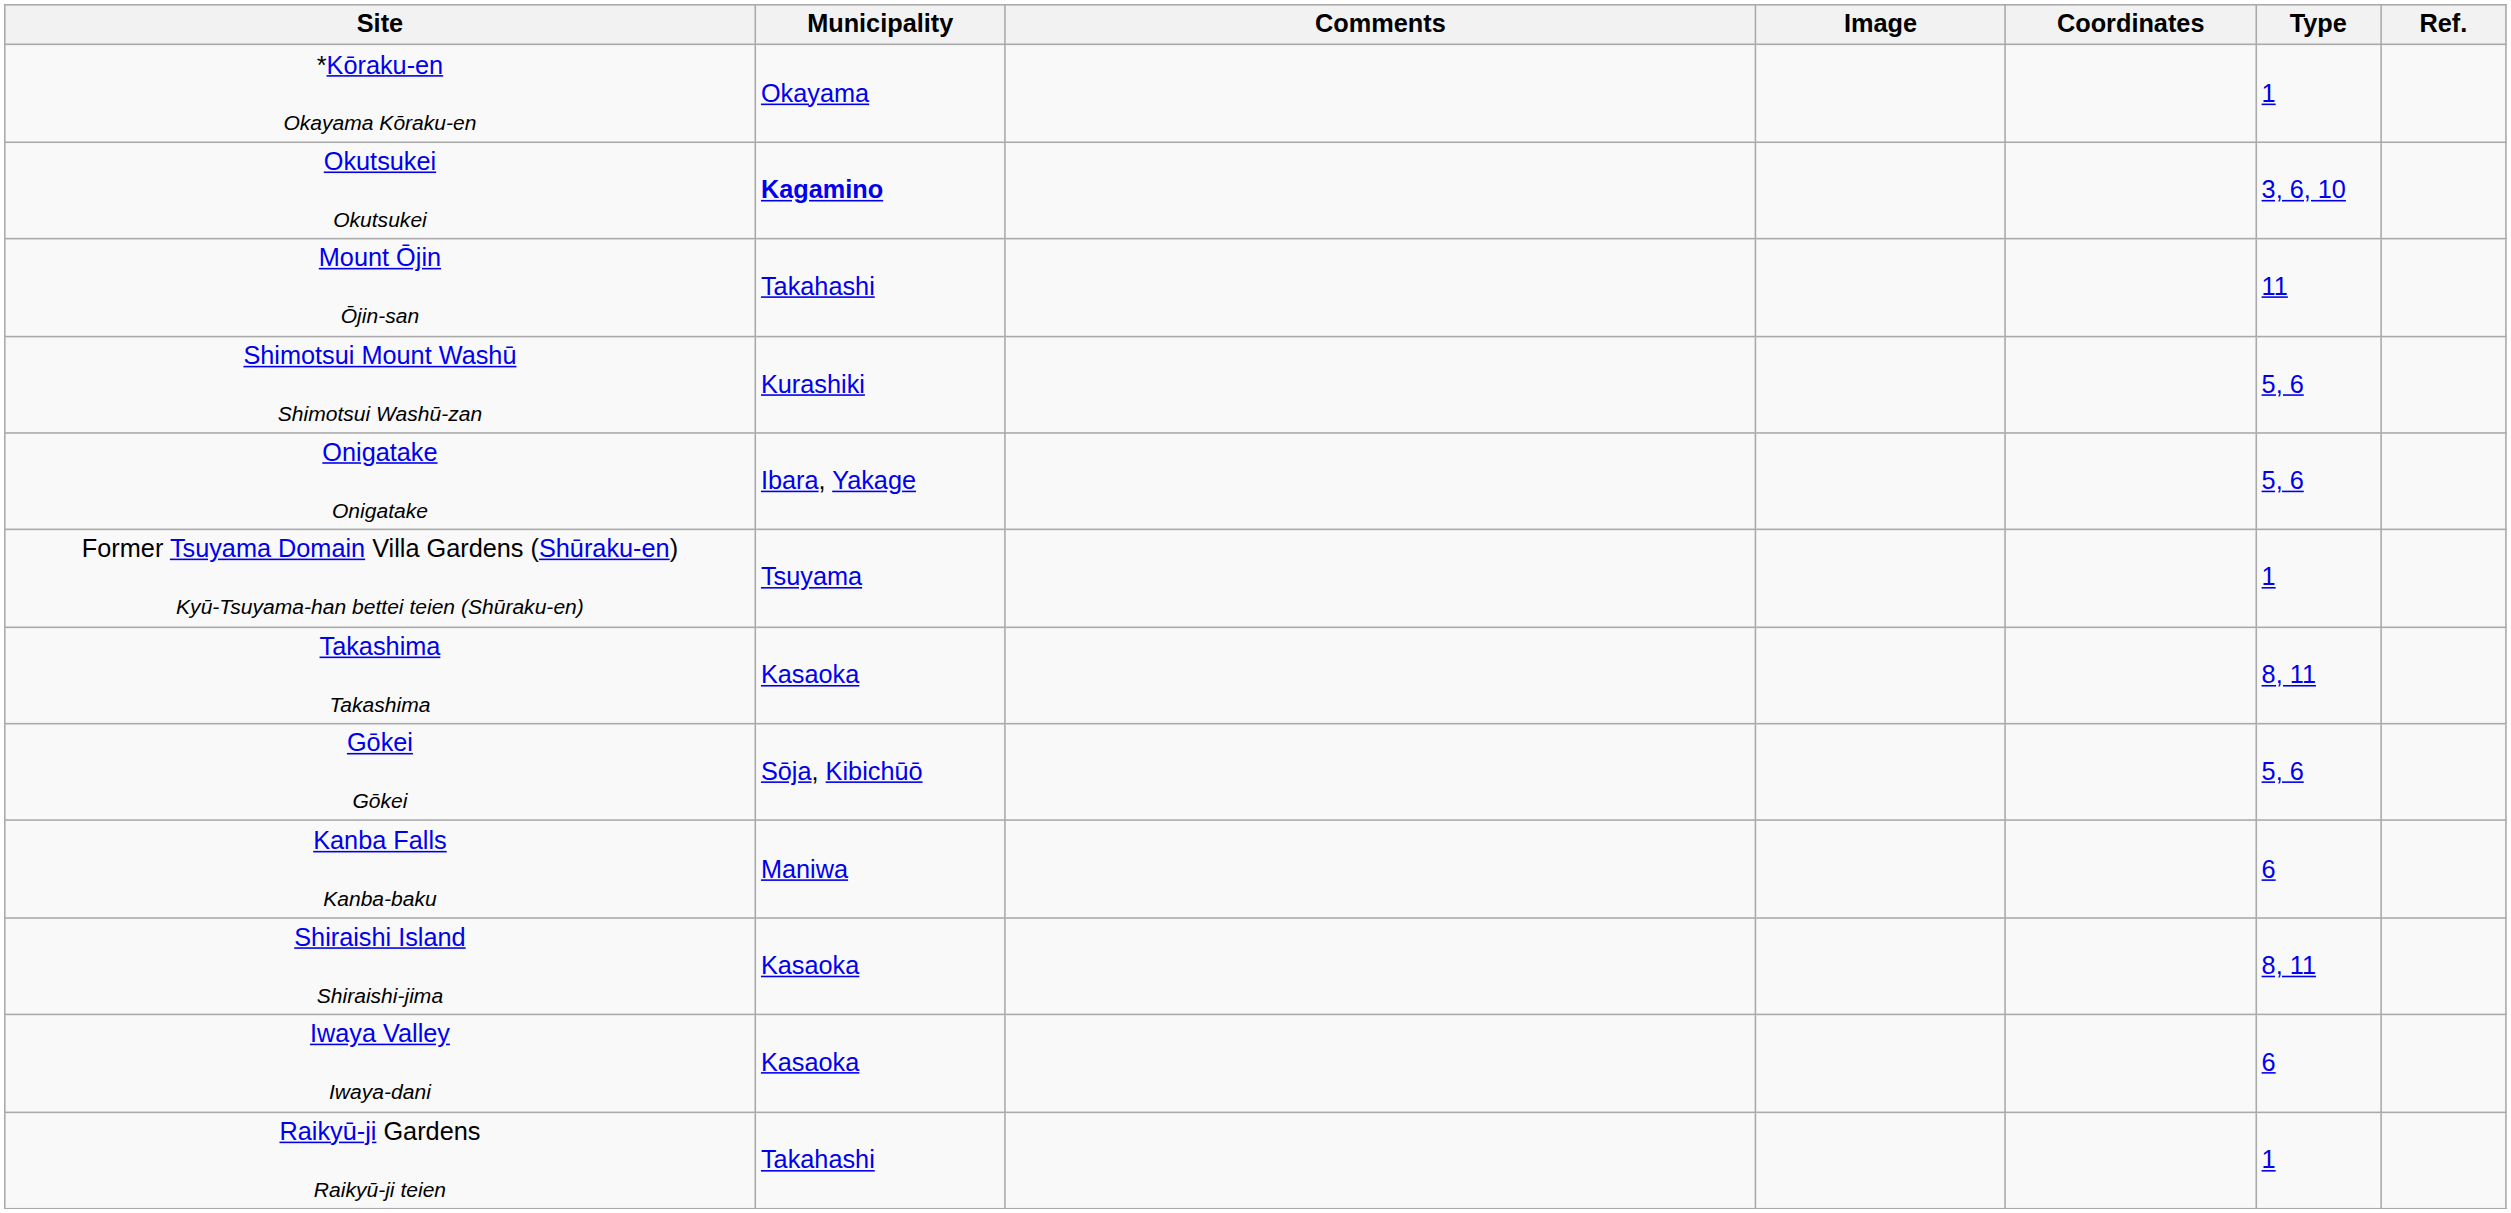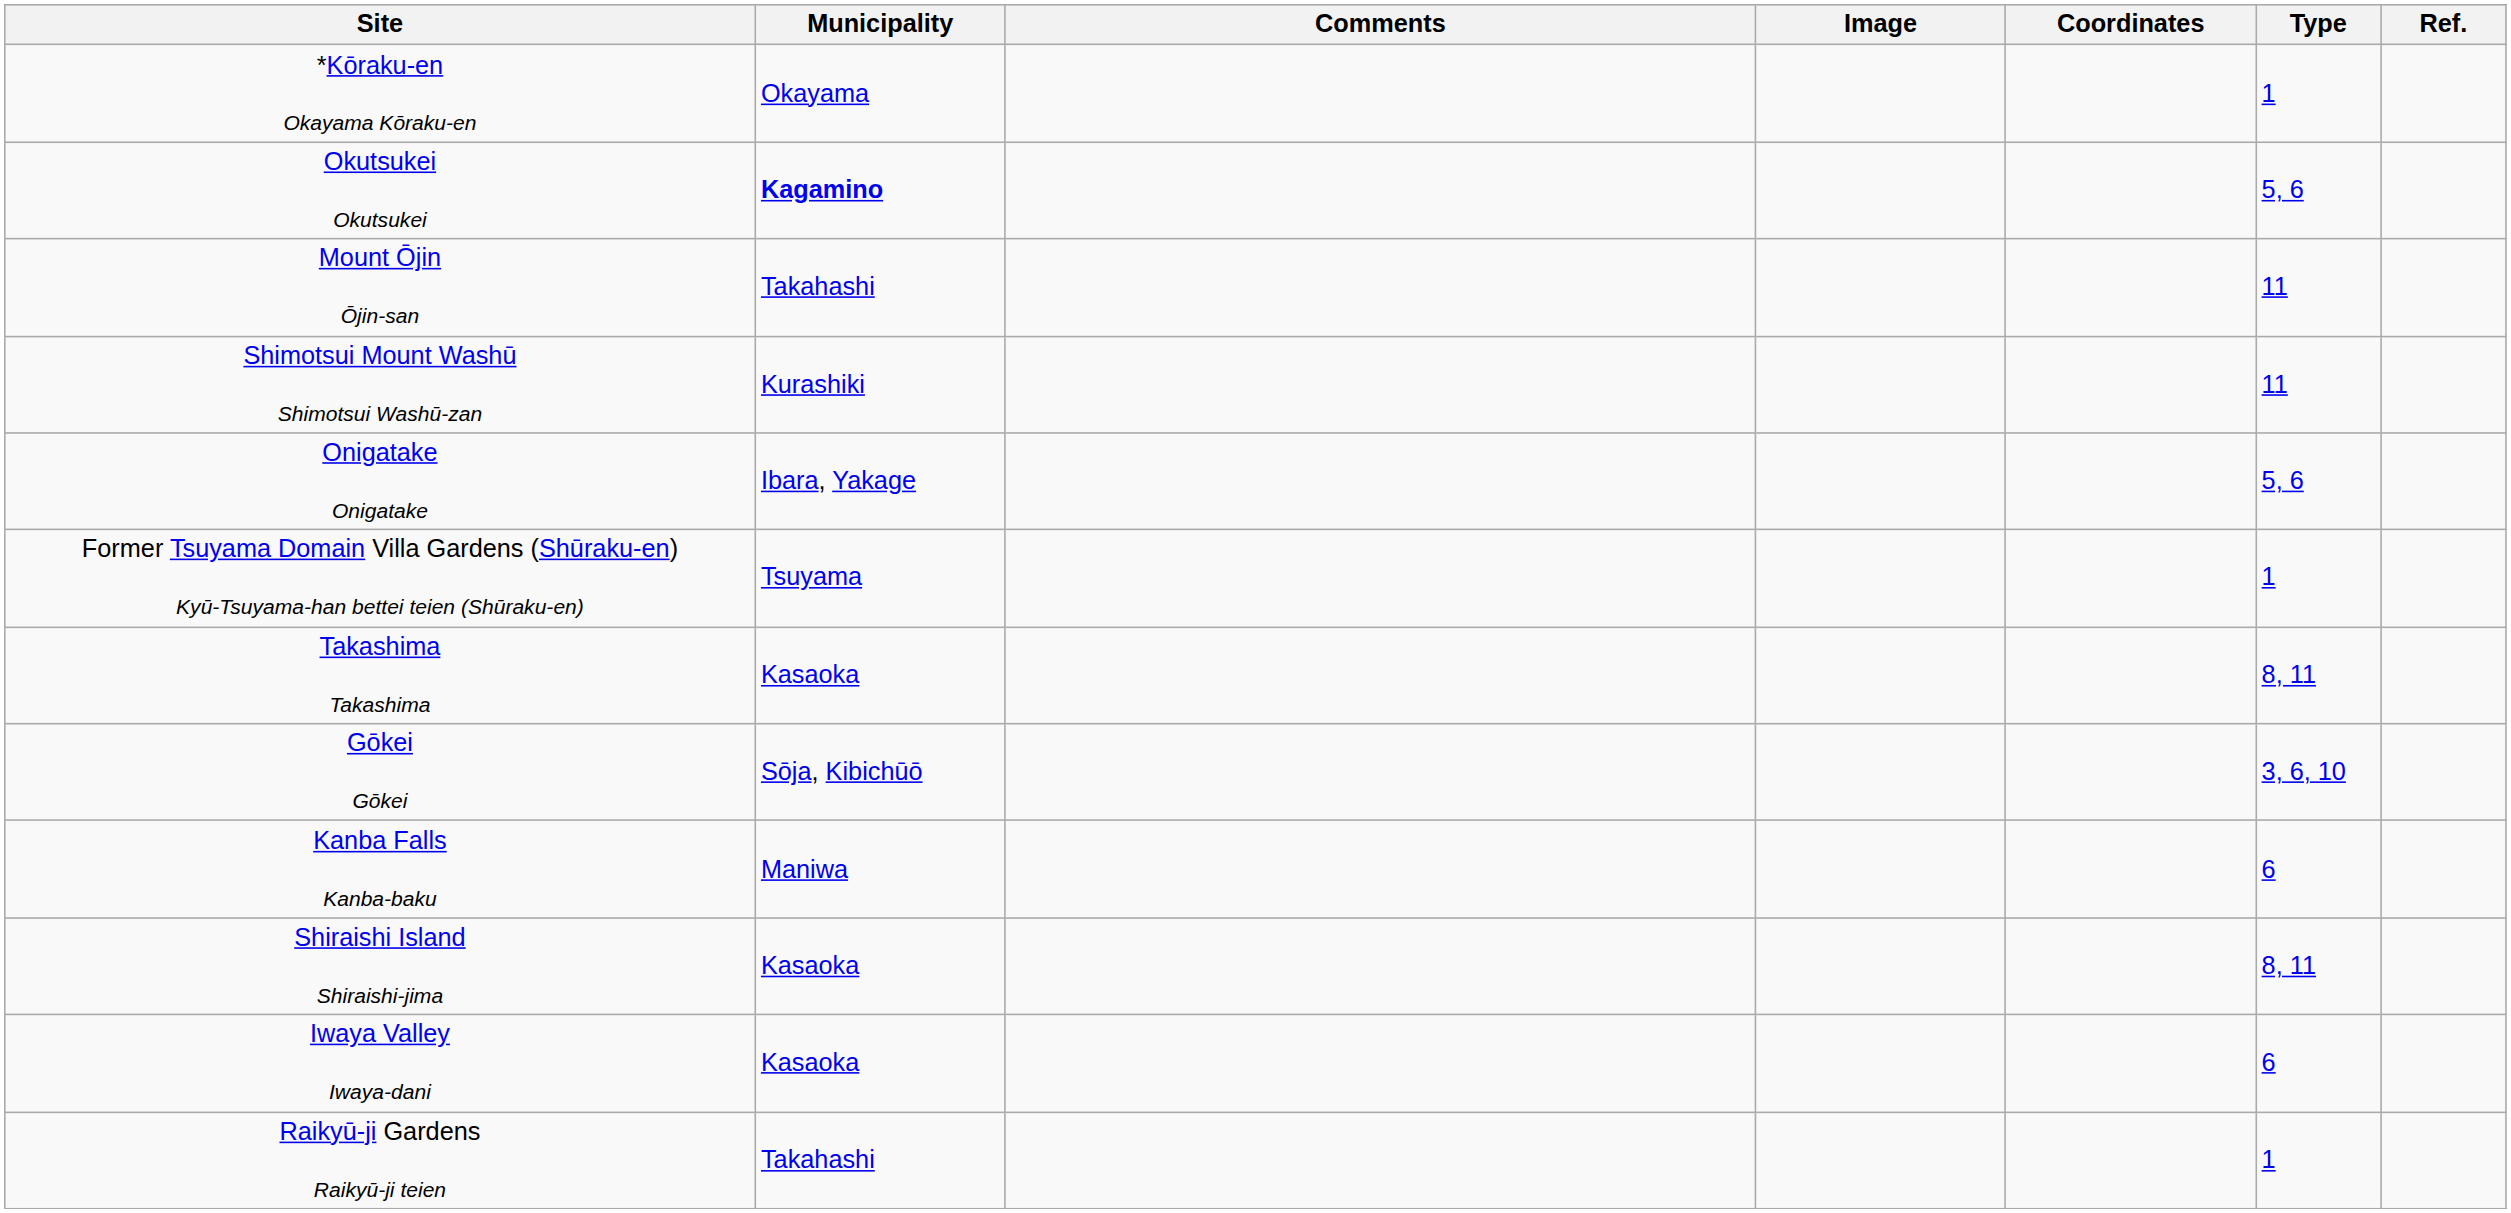 <table class="wikitable sortable"  style="width:100%;">
 <tr>
 <th width="30%" align="left">Site</th>
 <th width="10%" align="left">Municipality</th>
 <th width="30%" align="left" class="unsortable">Comments</th>
 <th width="10%" align="left"  class="unsortable">Image</th>
 <th width="10%" align="left" class="unsortable">Coordinates</th>
 <th width="5%" align="left">Type</th>
 <th width="5%" align="left"  class="unsortable">Ref.</th>
 </tr>
 <tr>
 <td align="center">*<a href='#'>Kōraku-en</a><br><br><small><em>Okayama Kōraku-en</em></small></td>
 <td><a href='#'>Okayama</a></td>
 <td></td>
 <td></td>
 <td></td>
 <td><a href='#'>1</a></td>
 <td></td>
 </tr>
 <tr>
 <td align="center"><a href='#'>Okutsukei</a><br><br><small><em>Okutsukei</em></small></td>
 <td><strong><a href='#'>Kagamino</a></strong></td>
 <td></td>
 <td></td>
 <td></td>
-<td><a href='#'>3, 6, 10</a></td>
+<td><a href='#'>5, 6</a></td>
 <td></td>
 </tr>
 <tr>
 <td align="center"><a href='#'>Mount Ōjin</a><br><br><small><em>Ōjin-san</em></small></td>
 <td><a href='#'>Takahashi</a></td>
 <td></td>
 <td></td>
 <td></td>
 <td><a href='#'>11</a></td>
 <td></td>
 </tr>
 <tr>
 <td align="center"><a href='#'>Shimotsui Mount Washū</a><br><br><small><em>Shimotsui Washū-zan</em></small></td>
 <td><a href='#'>Kurashiki</a></td>
 <td></td>
 <td></td>
 <td></td>
-<td><a href='#'>5, 6</a></td>
+<td><a href='#'>11</a></td>
 <td></td>
 </tr>
 <tr>
 <td align="center"><a href='#'>Onigatake</a><br><br><small><em>Onigatake</em></small></td>
 <td><a href='#'>Ibara</a>, <a href='#'>Yakage</a></td>
 <td></td>
 <td></td>
 <td></td>
 <td><a href='#'>5, 6</a></td>
 <td></td>
 </tr>
 <tr>
 <td align="center">Former <a href='#'>Tsuyama Domain</a> Villa Gardens (<a href='#'>Shūraku-en</a>)<br><br><small><em>Kyū-Tsuyama-han bettei teien (Shūraku-en)</em></small></td>
 <td><a href='#'>Tsuyama</a></td>
 <td></td>
 <td></td>
 <td></td>
 <td><a href='#'>1</a></td>
 <td></td>
 </tr>
 <tr>
 <td align="center"><a href='#'>Takashima</a><br><br><small><em>Takashima</em></small></td>
 <td><a href='#'>Kasaoka</a></td>
 <td></td>
 <td></td>
 <td></td>
 <td><a href='#'>8, 11</a></td>
 <td></td>
 </tr>
 <tr>
 <td align="center"><a href='#'>Gōkei</a><br><br><small><em>Gōkei</em></small></td>
 <td><a href='#'>Sōja</a>, <a href='#'>Kibichūō</a></td>
 <td></td>
 <td></td>
 <td></td>
-<td><a href='#'>5, 6</a></td>
+<td><a href='#'>3, 6, 10</a></td>
 <td></td>
 </tr>
 <tr>
 <td align="center"><a href='#'>Kanba Falls</a><br><br><small><em>Kanba-baku</em></small></td>
 <td><a href='#'>Maniwa</a></td>
 <td></td>
 <td></td>
 <td></td>
 <td><a href='#'>6</a></td>
 <td></td>
 </tr>
 <tr>
 <td align="center"><a href='#'>Shiraishi Island</a><br><br><small><em>Shiraishi-jima</em></small></td>
 <td><a href='#'>Kasaoka</a></td>
 <td></td>
 <td></td>
 <td></td>
 <td><a href='#'>8, 11</a></td>
 <td></td>
 </tr>
 <tr>
 <td align="center"><a href='#'>Iwaya Valley</a><br><br><small><em>Iwaya-dani</em></small></td>
 <td><a href='#'>Kasaoka</a></td>
 <td></td>
 <td></td>
 <td></td>
 <td><a href='#'>6</a></td>
 <td></td>
 </tr>
 <tr>
 <td align="center"><a href='#'>Raikyū-ji</a> Gardens<br><br><small><em>Raikyū-ji teien</em></small></td>
 <td><a href='#'>Takahashi</a></td>
 <td></td>
 <td></td>
 <td></td>
 <td><a href='#'>1</a></td>
 <td></td>
 </tr>
 <tr>
 </tr>
 </table>
